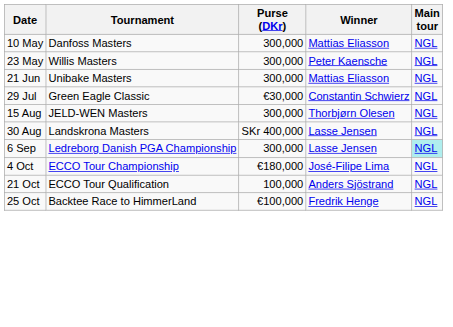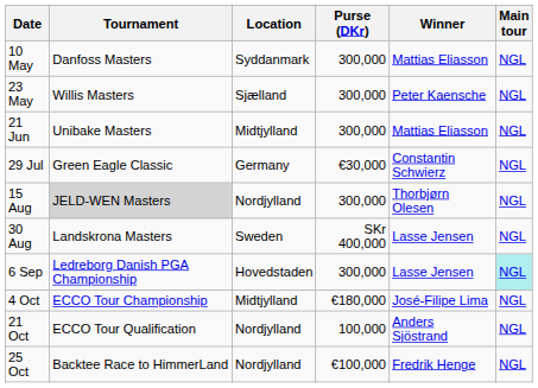 <table class="wikitable" style="font-size:95%;">
 <tr>
 <th>Date</th>
 <th>Tournament</th>
+<th>Location</th>
 <th>Purse<br>(<a href='#'>DKr</a>)</th>
 <th>Winner</th>
 <th>Main<br>tour</th>
 </tr>
 <tr>
 <td>10 May</td>
 <td>Danfoss Masters</td>
+<td>Syddanmark</td>
 <td align=right>300,000</td>
 <td> <a href='#'>Mattias Eliasson</a></td>
 <td><a href='#'>NGL</a></td>
 </tr>
 <tr>
 <td>23 May</td>
 <td>Willis Masters</td>
+<td>Sjælland</td>
 <td align=right>300,000</td>
 <td> <a href='#'>Peter Kaensche</a></td>
 <td><a href='#'>NGL</a></td>
 </tr>
 <tr>
 <td>21 Jun</td>
 <td>Unibake Masters</td>
+<td>Midtjylland</td>
 <td align=right>300,000</td>
 <td> <a href='#'>Mattias Eliasson</a></td>
 <td><a href='#'>NGL</a></td>
 </tr>
 <tr>
 <td>29 Jul</td>
 <td>Green Eagle Classic</td>
+<td>Germany</td>
 <td align=right>€30,000</td>
 <td> <a href='#'>Constantin Schwierz</a></td>
 <td><a href='#'>NGL</a></td>
 </tr>
 <tr>
 <td>15 Aug</td>
-<td>JELD-WEN Masters</td>
+<td style="background: lightgrey;">JELD-WEN Masters</td>
+<td>Nordjylland</td>
 <td align=right>300,000</td>
 <td> <a href='#'>Thorbjørn Olesen</a></td>
 <td><a href='#'>NGL</a></td>
 </tr>
 <tr>
 <td>30 Aug</td>
 <td>Landskrona Masters</td>
+<td>Sweden</td>
 <td align=right>SKr 400,000</td>
 <td> <a href='#'>Lasse Jensen</a></td>
 <td><a href='#'>NGL</a></td>
 </tr>
 <tr>
 <td>6 Sep</td>
 <td><a href='#'>Ledreborg Danish PGA Championship</a></td>
+<td>Hovedstaden</td>
 <td align=right>300,000</td>
 <td> <a href='#'>Lasse Jensen</a></td>
 <td style="background: paleturquoise;"><a href='#'>NGL</a></td>
 </tr>
 <tr>
 <td>4 Oct</td>
 <td><a href='#'>ECCO Tour Championship</a></td>
+<td>Midtjylland</td>
 <td align=right>€180,000</td>
 <td> <a href='#'>José-Filipe Lima</a></td>
 <td><a href='#'>NGL</a></td>
 </tr>
 <tr>
 <td>21 Oct</td>
 <td>ECCO Tour Qualification</td>
+<td>Nordjylland</td>
 <td align=right>100,000</td>
 <td> <a href='#'>Anders Sjöstrand</a></td>
 <td><a href='#'>NGL</a></td>
 </tr>
 <tr>
 <td>25 Oct</td>
 <td>Backtee Race to HimmerLand</td>
+<td>Nordjylland</td>
 <td align=right>€100,000</td>
 <td> <a href='#'>Fredrik Henge</a></td>
 <td><a href='#'>NGL</a></td>
 </tr>
 </table>
